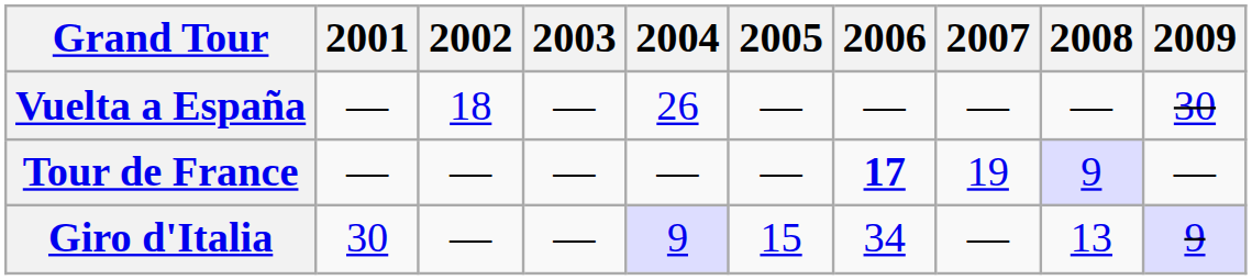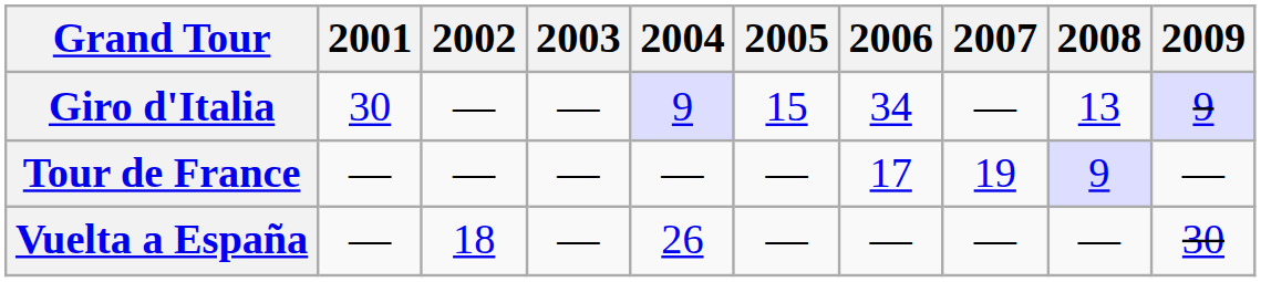 <table class="wikitable plainrowheaders">
 <tr>
 <th scope="col"><a href='#'>Grand Tour</a></th>
 <th scope="col">2001</th>
 <th scope="col">2002</th>
 <th scope="col">2003</th>
 <th scope="col">2004</th>
 <th scope="col">2005</th>
 <th scope="col">2006</th>
 <th scope="col">2007</th>
 <th scope="col">2008</th>
 <th scope="col">2009</th>
 </tr>
 <tr style="text-align:center;">
+<th scope="row"> <a href='#'>Giro d'Italia</a></th>
+<td><a href='#'>30</a></td>
+<td>—</td>
+<td>—</td>
+<td align="center" style="background:#ddddff;"><a href='#'>9</a></td>
+<td><a href='#'>15</a></td>
+<td><a href='#'>34</a></td>
+<td>—</td>
+<td><a href='#'>13</a></td>
+<td align="center" style="background:#ddddff;"><s><a href='#'>9</a></s></td>
+</tr>
+<tr style="text-align:center;">
+<th scope="row"> <a href='#'>Tour de France</a></th>
+<td>—</td>
+<td>—</td>
+<td>—</td>
+<td>—</td>
+<td>—</td>
+<td><a href='#'>17</a></td>
+<td><a href='#'>19</a></td>
+<td align="center" style="background:#ddddff;"><a href='#'>9</a></td>
+<td>—</td>
+</tr>
+<tr style="text-align:center;">
 <th scope="row"> <a href='#'>Vuelta a España</a></th>
 <td>—</td>
 <td><a href='#'>18</a></td>
 <td>—</td>
 <td><a href='#'>26</a></td>
 <td>—</td>
 <td>—</td>
 <td>—</td>
 <td>—</td>
 <td><s><a href='#'>30</a></s></td>
 </tr>
-<tr style="text-align:center;">
-<th scope="row"> <a href='#'>Tour de France</a></th>
-<td>—</td>
-<td>—</td>
-<td>—</td>
-<td>—</td>
-<td>—</td>
-<td><strong><a href='#'>17</a></strong></td>
-<td><a href='#'>19</a></td>
-<td align="center" style="background:#ddddff;"><a href='#'>9</a></td>
-<td>—</td>
-</tr>
-<tr style="text-align:center;">
-<th scope="row"> <a href='#'>Giro d'Italia</a></th>
-<td><a href='#'>30</a></td>
-<td>—</td>
-<td>—</td>
-<td align="center" style="background:#ddddff;"><a href='#'>9</a></td>
-<td><a href='#'>15</a></td>
-<td><a href='#'>34</a></td>
-<td>—</td>
-<td><a href='#'>13</a></td>
-<td align="center" style="background:#ddddff;"><s><a href='#'>9</a></s></td>
-</tr>
 </table>
